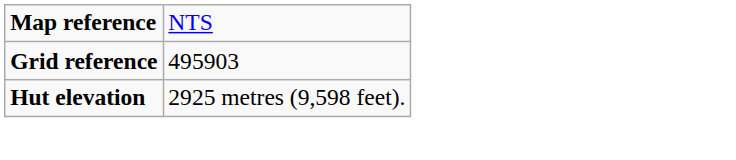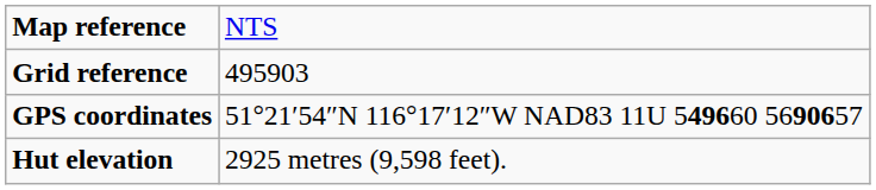 <table class = "wikitable">
 <tr>
 <td><strong>Map reference</strong></td>
 <td><a href='#'>NTS</a> </td>
 </tr>
 <tr>
 <td><strong>Grid reference</strong></td>
 <td>495903</td>
 </tr>
 <tr>
+<td><strong>GPS coordinates</strong></td>
+<td>51°21′54″N 116°17′12″W  NAD83 11U 5<strong>496</strong>60 56<strong>906</strong>57</td>
+</tr>
+<tr>
 <td><strong>Hut elevation</strong></td>
 <td>2925 metres (9,598 feet).</td>
 </tr>
 </table>
